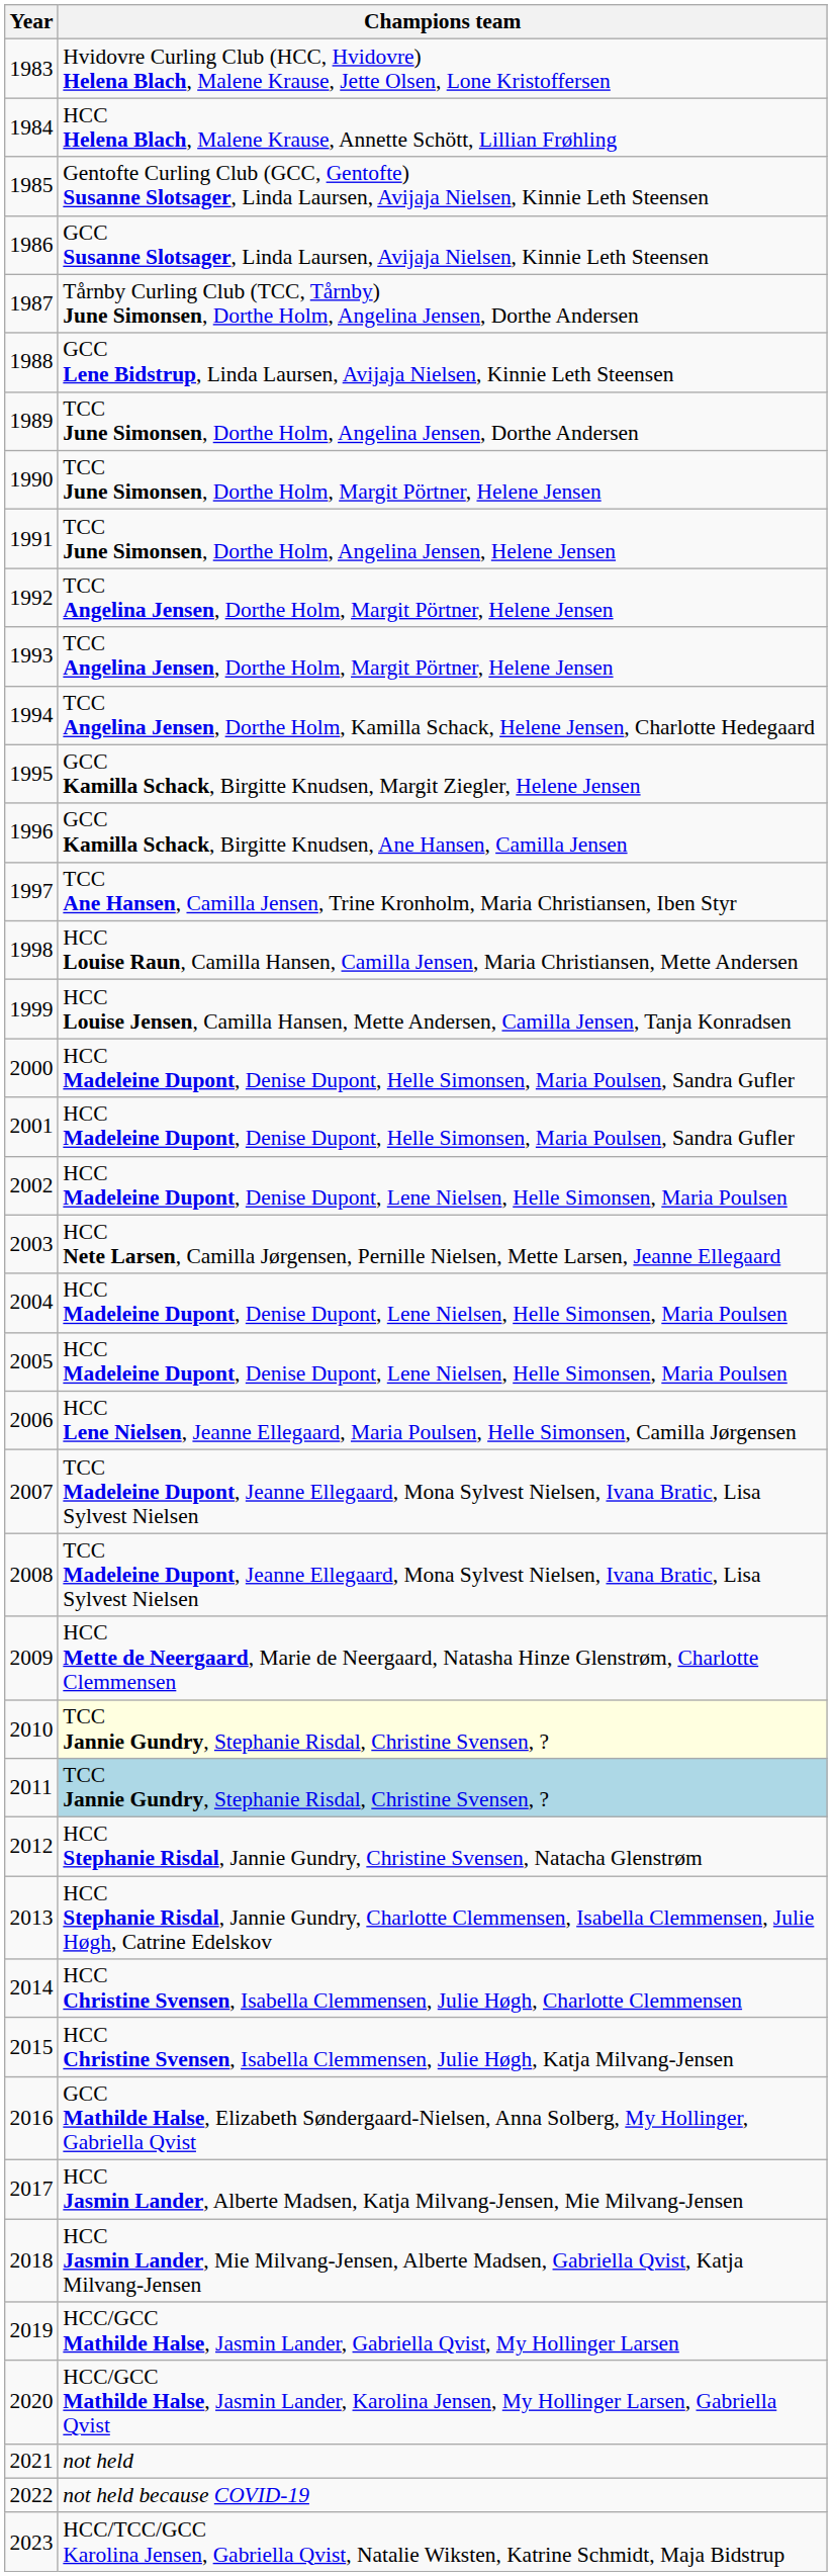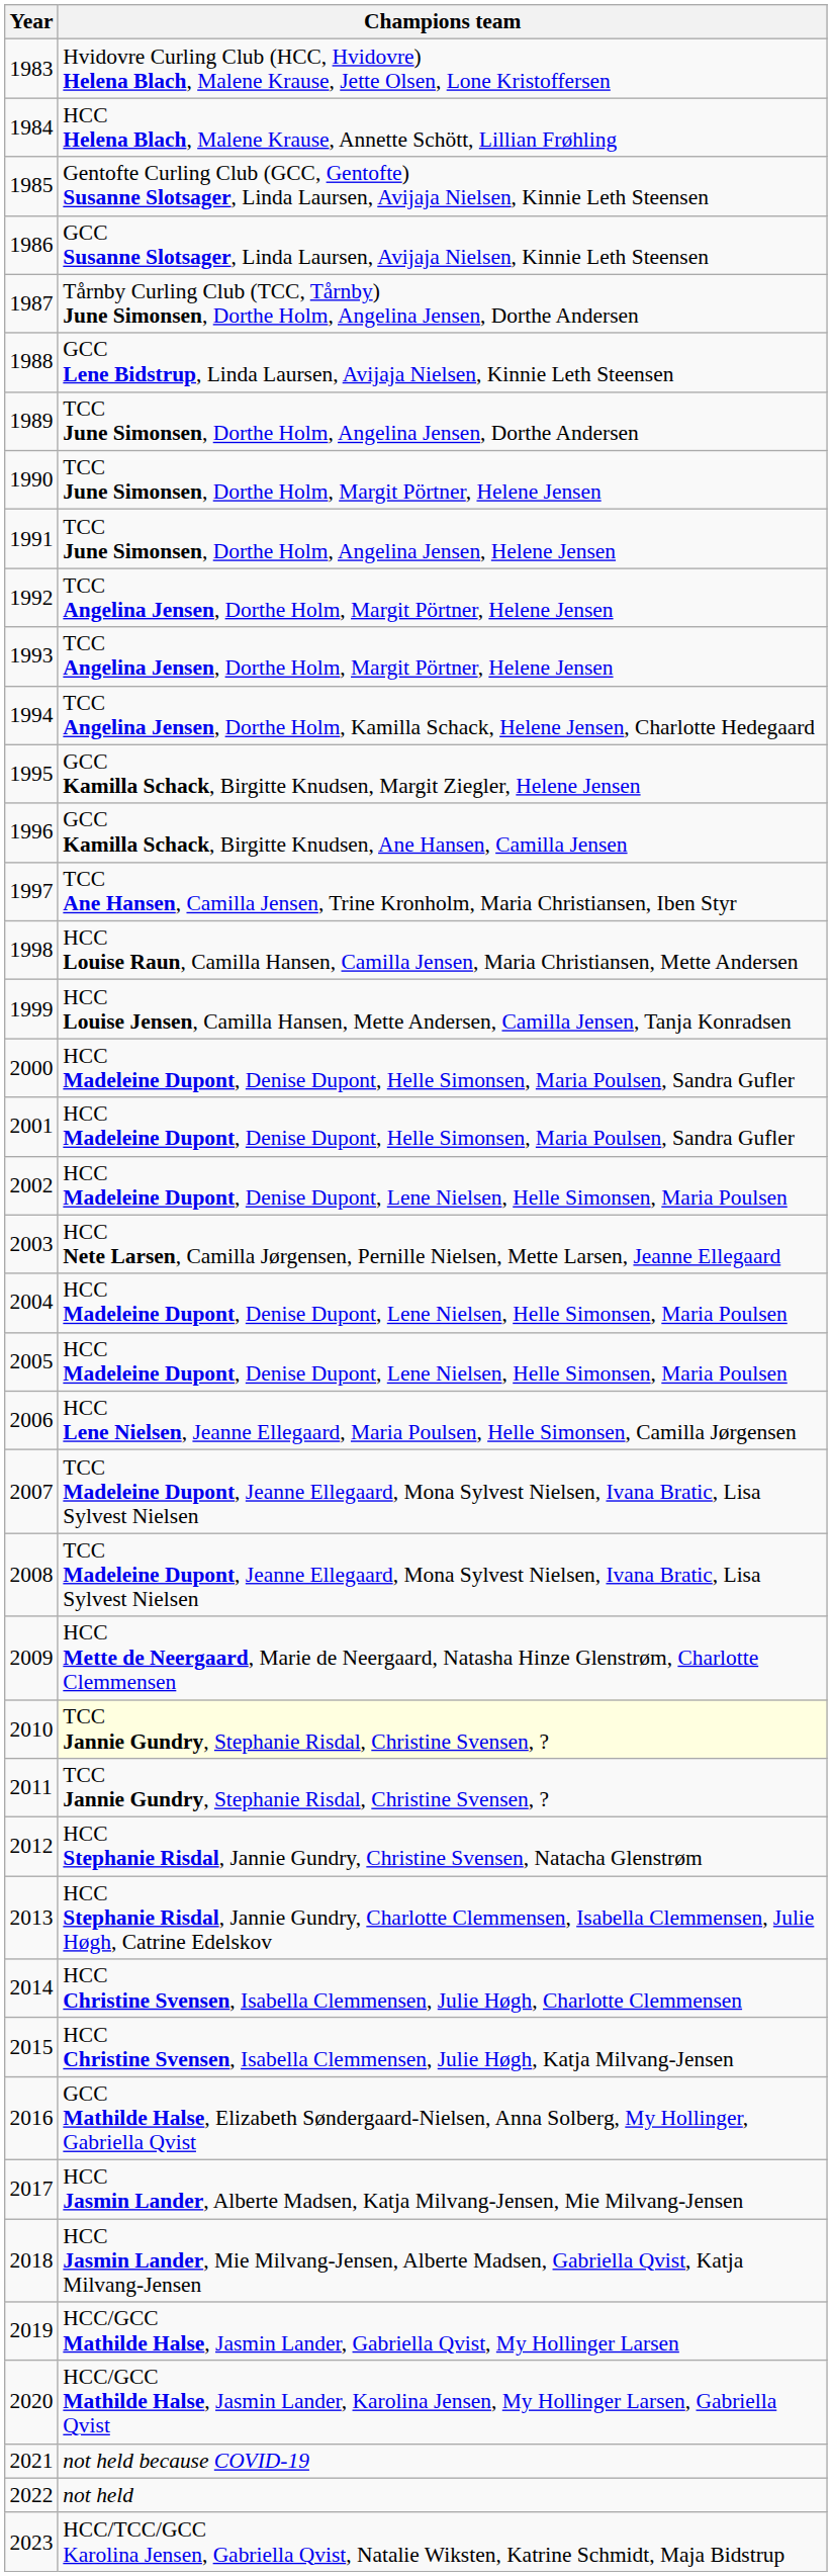 <table class="wikitable" border="1">
 <tr>
 <th>Year</th>
 <th>Champions team</th>
 </tr>
 <tr>
 <td>1983</td>
 <td>Hvidovre Curling Club (HCC, <a href='#'>Hvidovre</a>)<br><strong><a href='#'>Helena Blach</a></strong>, <a href='#'>Malene Krause</a>, <a href='#'>Jette Olsen</a>, <a href='#'>Lone Kristoffersen</a></td>
 </tr>
 <tr>
 <td>1984</td>
 <td>HCC<br><strong><a href='#'>Helena Blach</a></strong>, <a href='#'>Malene Krause</a>, Annette Schött, <a href='#'>Lillian Frøhling</a></td>
 </tr>
 <tr>
 <td>1985</td>
 <td>Gentofte Curling Club (GCC, <a href='#'>Gentofte</a>)<br><strong><a href='#'>Susanne Slotsager</a></strong>, Linda Laursen, <a href='#'>Avijaja Nielsen</a>, Kinnie Leth Steensen</td>
 </tr>
 <tr>
 <td>1986</td>
 <td>GCC<br><strong><a href='#'>Susanne Slotsager</a></strong>, Linda Laursen, <a href='#'>Avijaja Nielsen</a>, Kinnie Leth Steensen</td>
 </tr>
 <tr>
 <td>1987</td>
 <td>Tårnby Curling Club (TCC, <a href='#'>Tårnby</a>)<br><strong>June Simonsen</strong>, <a href='#'>Dorthe Holm</a>, <a href='#'>Angelina Jensen</a>, Dorthe Andersen</td>
 </tr>
 <tr>
 <td>1988</td>
 <td>GCC<br><strong><a href='#'>Lene Bidstrup</a></strong>, Linda Laursen, <a href='#'>Avijaja Nielsen</a>, Kinnie Leth Steensen</td>
 </tr>
 <tr>
 <td>1989</td>
 <td>TCC<br><strong>June Simonsen</strong>, <a href='#'>Dorthe Holm</a>, <a href='#'>Angelina Jensen</a>, Dorthe Andersen</td>
 </tr>
 <tr>
 <td>1990</td>
 <td>TCC<br><strong>June Simonsen</strong>, <a href='#'>Dorthe Holm</a>, <a href='#'>Margit Pörtner</a>, <a href='#'>Helene Jensen</a></td>
 </tr>
 <tr>
 <td>1991</td>
 <td>TCC<br><strong>June Simonsen</strong>, <a href='#'>Dorthe Holm</a>, <a href='#'>Angelina Jensen</a>, <a href='#'>Helene Jensen</a></td>
 </tr>
 <tr>
 <td>1992</td>
 <td>TCC<br><strong><a href='#'>Angelina Jensen</a></strong>, <a href='#'>Dorthe Holm</a>, <a href='#'>Margit Pörtner</a>, <a href='#'>Helene Jensen</a></td>
 </tr>
 <tr>
 <td>1993</td>
 <td>TCC<br><strong><a href='#'>Angelina Jensen</a></strong>, <a href='#'>Dorthe Holm</a>, <a href='#'>Margit Pörtner</a>, <a href='#'>Helene Jensen</a></td>
 </tr>
 <tr>
 <td>1994</td>
 <td>TCC<br><strong><a href='#'>Angelina Jensen</a></strong>, <a href='#'>Dorthe Holm</a>, Kamilla Schack, <a href='#'>Helene Jensen</a>, Charlotte Hedegaard</td>
 </tr>
 <tr>
 <td>1995</td>
 <td>GCC<br><strong>Kamilla Schack</strong>, Birgitte Knudsen, Margit Ziegler, <a href='#'>Helene Jensen</a></td>
 </tr>
 <tr>
 <td>1996</td>
 <td>GCC<br><strong>Kamilla Schack</strong>, Birgitte Knudsen, <a href='#'>Ane Hansen</a>, <a href='#'>Camilla Jensen</a></td>
 </tr>
 <tr>
 <td>1997</td>
 <td>TCC<br><strong><a href='#'>Ane Hansen</a></strong>, <a href='#'>Camilla Jensen</a>, Trine Kronholm, Maria Christiansen, Iben Styr</td>
 </tr>
 <tr>
 <td>1998</td>
 <td>HCC<br><strong>Louise Raun</strong>, Camilla Hansen, <a href='#'>Camilla Jensen</a>, Maria Christiansen, Mette Andersen</td>
 </tr>
 <tr>
 <td>1999</td>
 <td>HCC<br><strong>Louise Jensen</strong>, Camilla Hansen, Mette Andersen, <a href='#'>Camilla Jensen</a>, Tanja Konradsen</td>
 </tr>
 <tr>
 <td>2000</td>
 <td>HCC<br><strong><a href='#'>Madeleine Dupont</a></strong>, <a href='#'>Denise Dupont</a>, <a href='#'>Helle Simonsen</a>, <a href='#'>Maria Poulsen</a>, Sandra Gufler</td>
 </tr>
 <tr>
 <td>2001</td>
 <td>HCC<br><strong><a href='#'>Madeleine Dupont</a></strong>, <a href='#'>Denise Dupont</a>, <a href='#'>Helle Simonsen</a>, <a href='#'>Maria Poulsen</a>, Sandra Gufler</td>
 </tr>
 <tr>
 <td>2002</td>
 <td>HCC<br><strong><a href='#'>Madeleine Dupont</a></strong>, <a href='#'>Denise Dupont</a>, <a href='#'>Lene Nielsen</a>, <a href='#'>Helle Simonsen</a>, <a href='#'>Maria Poulsen</a></td>
 </tr>
 <tr>
 <td>2003</td>
 <td>HCC<br><strong>Nete Larsen</strong>, Camilla Jørgensen, Pernille Nielsen, Mette Larsen, <a href='#'>Jeanne Ellegaard</a></td>
 </tr>
 <tr>
 <td>2004</td>
 <td>HCC<br><strong><a href='#'>Madeleine Dupont</a></strong>, <a href='#'>Denise Dupont</a>, <a href='#'>Lene Nielsen</a>, <a href='#'>Helle Simonsen</a>, <a href='#'>Maria Poulsen</a></td>
 </tr>
 <tr>
 <td>2005</td>
 <td>HCC<br><strong><a href='#'>Madeleine Dupont</a></strong>, <a href='#'>Denise Dupont</a>, <a href='#'>Lene Nielsen</a>, <a href='#'>Helle Simonsen</a>, <a href='#'>Maria Poulsen</a></td>
 </tr>
 <tr>
 <td>2006</td>
 <td>HCC<br><strong><a href='#'>Lene Nielsen</a></strong>, <a href='#'>Jeanne Ellegaard</a>, <a href='#'>Maria Poulsen</a>, <a href='#'>Helle Simonsen</a>, Camilla Jørgensen</td>
 </tr>
 <tr>
 <td>2007</td>
 <td>TCC<br><strong><a href='#'>Madeleine Dupont</a></strong>, <a href='#'>Jeanne Ellegaard</a>, Mona Sylvest Nielsen, <a href='#'>Ivana Bratic</a>, Lisa Sylvest Nielsen</td>
 </tr>
 <tr>
 <td>2008</td>
 <td>TCC<br><strong><a href='#'>Madeleine Dupont</a></strong>, <a href='#'>Jeanne Ellegaard</a>, Mona Sylvest Nielsen, <a href='#'>Ivana Bratic</a>, Lisa Sylvest Nielsen</td>
 </tr>
 <tr>
 <td>2009</td>
 <td>HCC<br><strong><a href='#'>Mette de Neergaard</a></strong>, Marie de Neergaard, Natasha Hinze Glenstrøm, <a href='#'>Charlotte Clemmensen</a></td>
 </tr>
 <tr>
 <td>2010</td>
 <td style="background: lightyellow;">TCC<br><strong>Jannie Gundry</strong>, <a href='#'>Stephanie Risdal</a>, <a href='#'>Christine Svensen</a>, ?</td>
 </tr>
 <tr>
 <td>2011</td>
-<td style="background: lightblue;">TCC<br><strong>Jannie Gundry</strong>, <a href='#'>Stephanie Risdal</a>, <a href='#'>Christine Svensen</a>, ?</td>
+<td>TCC<br><strong>Jannie Gundry</strong>, <a href='#'>Stephanie Risdal</a>, <a href='#'>Christine Svensen</a>, ?</td>
 </tr>
 <tr>
 <td>2012</td>
 <td>HCC<br><strong><a href='#'>Stephanie Risdal</a></strong>, Jannie Gundry, <a href='#'>Christine Svensen</a>, Natacha Glenstrøm</td>
 </tr>
 <tr>
 <td>2013</td>
 <td>HCC<br><strong><a href='#'>Stephanie Risdal</a></strong>, Jannie Gundry, <a href='#'>Charlotte Clemmensen</a>, <a href='#'>Isabella Clemmensen</a>, <a href='#'>Julie Høgh</a>, Catrine Edelskov</td>
 </tr>
 <tr>
 <td>2014</td>
 <td>HCC<br><strong><a href='#'>Christine Svensen</a></strong>, <a href='#'>Isabella Clemmensen</a>, <a href='#'>Julie Høgh</a>, <a href='#'>Charlotte Clemmensen</a></td>
 </tr>
 <tr>
 <td>2015</td>
 <td>HCC<br><strong><a href='#'>Christine Svensen</a></strong>, <a href='#'>Isabella Clemmensen</a>, <a href='#'>Julie Høgh</a>, Katja Milvang-Jensen</td>
 </tr>
 <tr>
 <td>2016</td>
 <td>GCC<br><strong><a href='#'>Mathilde Halse</a></strong>, Elizabeth Søndergaard-Nielsen, Anna Solberg, <a href='#'>My Hollinger</a>, <a href='#'>Gabriella Qvist</a></td>
 </tr>
 <tr>
 <td>2017</td>
 <td>HCC<br><strong><a href='#'>Jasmin Lander</a></strong>, Alberte Madsen, Katja Milvang-Jensen, Mie Milvang-Jensen</td>
 </tr>
 <tr>
 <td>2018</td>
 <td>HCC<br><strong><a href='#'>Jasmin Lander</a></strong>, Mie Milvang-Jensen, Alberte Madsen, <a href='#'>Gabriella Qvist</a>, Katja Milvang-Jensen</td>
 </tr>
 <tr>
 <td>2019</td>
 <td>HCC/GCC<br><strong><a href='#'>Mathilde Halse</a></strong>, <a href='#'>Jasmin Lander</a>, <a href='#'>Gabriella Qvist</a>, <a href='#'>My Hollinger Larsen</a></td>
 </tr>
 <tr>
 <td>2020</td>
 <td>HCC/GCC<br><strong><a href='#'>Mathilde Halse</a></strong>, <a href='#'>Jasmin Lander</a>, <a href='#'>Karolina Jensen</a>, <a href='#'>My Hollinger Larsen</a>, <a href='#'>Gabriella Qvist</a></td>
 </tr>
 <tr>
 <td>2021</td>
-<td><em>not held</em></td>
+<td><em>not held because <a href='#'>COVID-19</a></em></td>
 </tr>
 <tr>
 <td>2022</td>
-<td><em>not held because <a href='#'>COVID-19</a></em></td>
+<td><em>not held</em></td>
 </tr>
 <tr>
 <td>2023</td>
 <td>HCC/TCC/GCC<br><a href='#'>Karolina Jensen</a>, <a href='#'>Gabriella Qvist</a>, Natalie Wiksten, Katrine Schmidt, Maja Bidstrup</td>
 </tr>
 </table>
